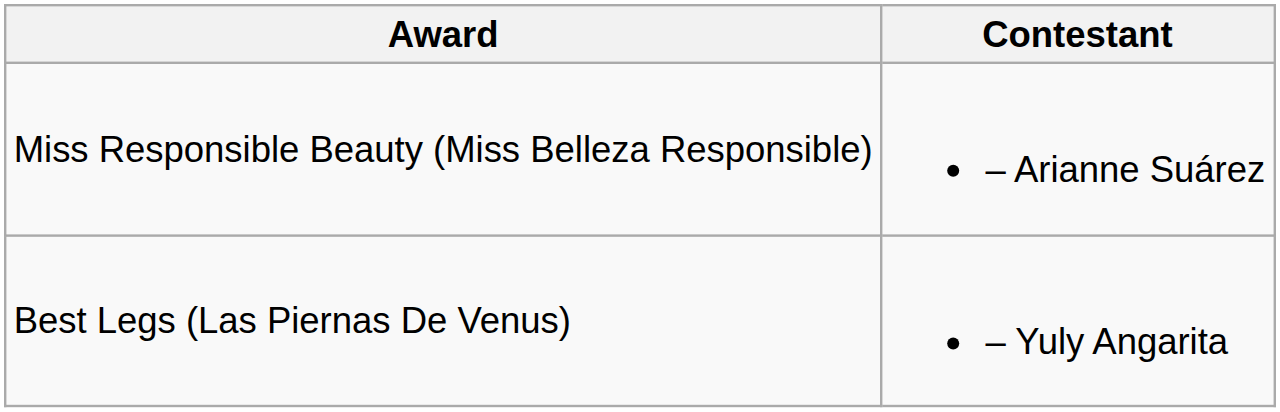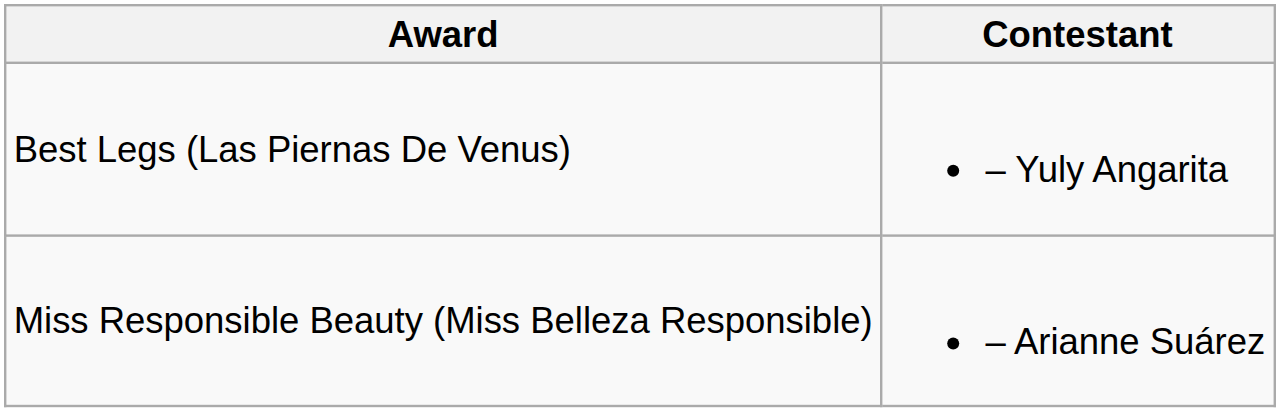 <table class="wikitable sortable" style="font-size: 95%;">
 <tr>
 <th>Award</th>
 <th>Contestant</th>
 </tr>
 <tr>
+<td>Best Legs (Las Piernas De Venus)</td>
+<td><br><ul><li> – Yuly Angarita</li></ul></td>
+</tr>
+<tr>
 <td>Miss Responsible Beauty (Miss Belleza Responsible)</td>
 <td><br><ul><li> – Arianne Suárez</li></ul></td>
 </tr>
-<tr>
-<td>Best Legs (Las Piernas De Venus)</td>
-<td><br><ul><li> – Yuly Angarita</li></ul></td>
-</tr>
 </table>
